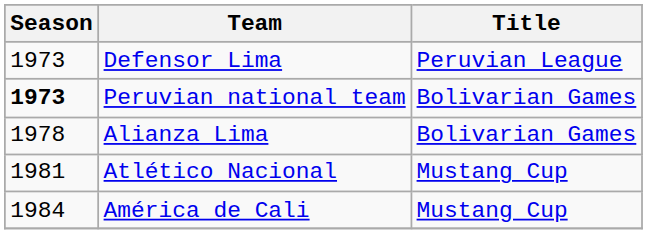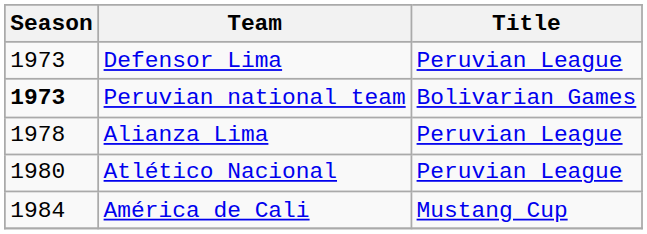 <table class="wikitable">
 <tr>
 <th>Season</th>
 <th>Team</th>
 <th>Title</th>
 </tr>
 <tr>
 <td>1973</td>
 <td><a href='#'>Defensor Lima</a></td>
 <td><a href='#'>Peruvian League</a></td>
 </tr>
 <tr>
 <td><strong>1973</strong></td>
 <td><a href='#'>Peruvian national team</a></td>
 <td><a href='#'>Bolivarian Games</a></td>
 </tr>
 <tr>
 <td>1978</td>
 <td><a href='#'>Alianza Lima</a></td>
-<td><a href='#'>Bolivarian Games</a></td>
+<td><a href='#'>Peruvian League</a></td>
 </tr>
 <tr>
-<td>1981</td>
+<td>1980</td>
 <td><a href='#'>Atlético Nacional</a></td>
-<td><a href='#'>Mustang Cup</a></td>
+<td><a href='#'>Peruvian League</a></td>
 </tr>
 <tr>
 <td>1984</td>
 <td><a href='#'>América de Cali</a></td>
 <td><a href='#'>Mustang Cup</a></td>
 </tr>
 <tr>
 </tr>
 </table>
